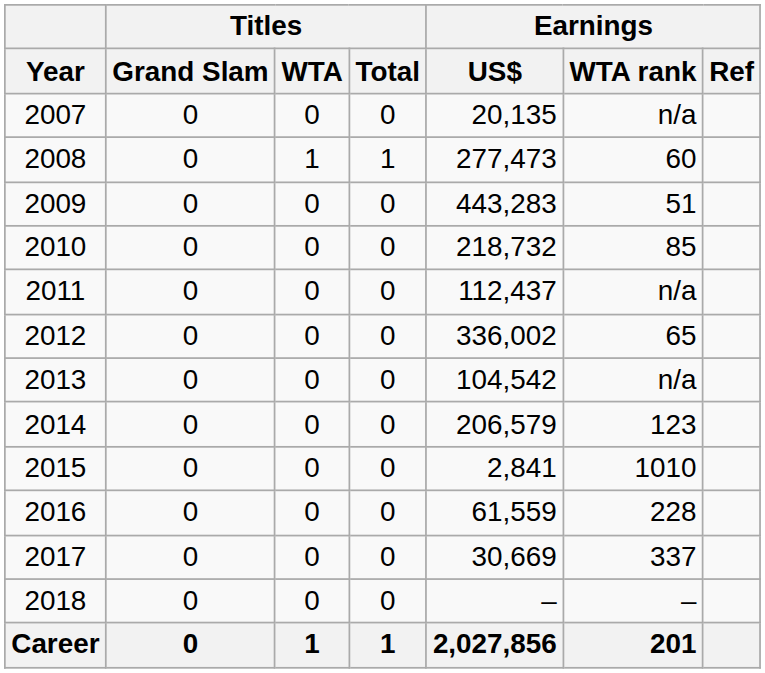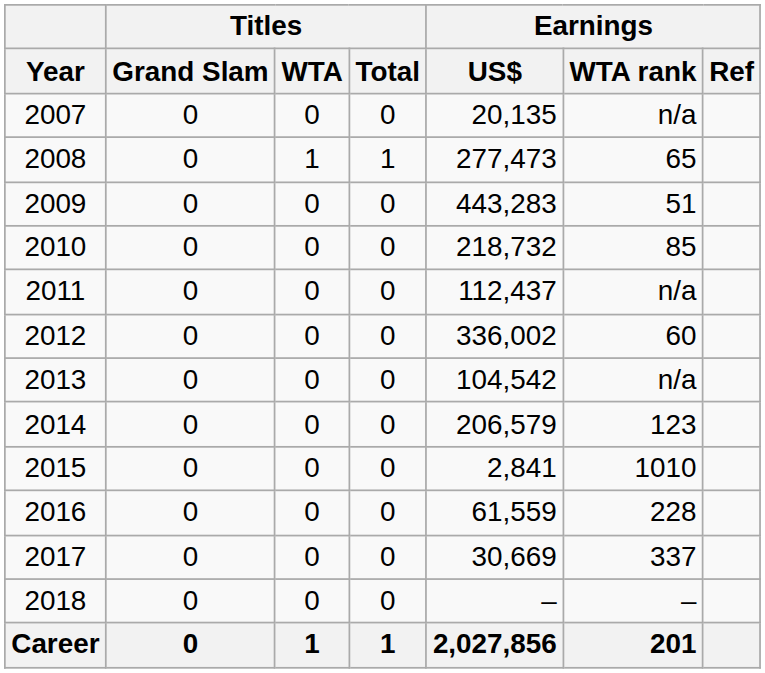 <table class="wikitable" style="text-align:center;">
 <tr>
 <th></th>
 <th colspan="3">Titles</th>
 <th colspan="3">Earnings</th>
 </tr>
 <tr>
 <th>Year</th>
 <th>Grand Slam</th>
 <th>WTA</th>
 <th>Total</th>
 <th>US$</th>
 <th>WTA rank</th>
 <th>Ref</th>
 </tr>
 <tr>
 <td>2007</td>
 <td>0</td>
 <td>0</td>
 <td>0</td>
 <td style="text-align:right;">20,135</td>
 <td style="text-align:right;">n/a</td>
 <td></td>
 </tr>
 <tr>
 <td>2008</td>
 <td>0</td>
 <td>1</td>
 <td>1</td>
 <td style="text-align:right;">277,473</td>
-<td style="text-align:right;">60</td>
+<td style="text-align:right;">65</td>
 <td></td>
 </tr>
 <tr>
 <td>2009</td>
 <td>0</td>
 <td>0</td>
 <td>0</td>
 <td style="text-align:right;">443,283</td>
 <td style="text-align:right;">51</td>
 <td></td>
 </tr>
 <tr>
 <td>2010</td>
 <td>0</td>
 <td>0</td>
 <td>0</td>
 <td style="text-align:right;">218,732</td>
 <td style="text-align:right;">85</td>
 <td></td>
 </tr>
 <tr>
 <td>2011</td>
 <td>0</td>
 <td>0</td>
 <td>0</td>
 <td style="text-align:right;">112,437</td>
 <td style="text-align:right;">n/a</td>
 <td></td>
 </tr>
 <tr>
 <td>2012</td>
 <td>0</td>
 <td>0</td>
 <td>0</td>
 <td style="text-align:right;">336,002</td>
-<td style="text-align:right;">65</td>
+<td style="text-align:right;">60</td>
 <td></td>
 </tr>
 <tr>
 <td>2013</td>
 <td>0</td>
 <td>0</td>
 <td>0</td>
 <td style="text-align:right;">104,542</td>
 <td style="text-align:right;">n/a</td>
 <td></td>
 </tr>
 <tr>
 <td>2014</td>
 <td>0</td>
 <td>0</td>
 <td>0</td>
 <td style="text-align:right;">206,579</td>
 <td style="text-align:right;">123</td>
 <td></td>
 </tr>
 <tr>
 <td>2015</td>
 <td>0</td>
 <td>0</td>
 <td>0</td>
 <td style="text-align:right;">2,841</td>
 <td style="text-align:right;">1010</td>
 <td></td>
 </tr>
 <tr>
 <td>2016</td>
 <td>0</td>
 <td>0</td>
 <td>0</td>
 <td style="text-align:right;">61,559</td>
 <td style="text-align:right;">228</td>
 <td></td>
 </tr>
 <tr>
 <td>2017</td>
 <td>0</td>
 <td>0</td>
 <td>0</td>
 <td style="text-align:right;">30,669</td>
 <td style="text-align:right;">337</td>
 <td></td>
 </tr>
 <tr>
 <td>2018</td>
 <td>0</td>
 <td>0</td>
 <td>0</td>
 <td style="text-align:right;">–</td>
 <td style="text-align:right;">–</td>
 <td></td>
 </tr>
 <tr>
 <th>Career</th>
 <th>0</th>
 <th>1</th>
 <th>1</th>
 <th style="text-align:right;">2,027,856</th>
 <th style="text-align:right;">201</th>
 <th></th>
 </tr>
 </table>
